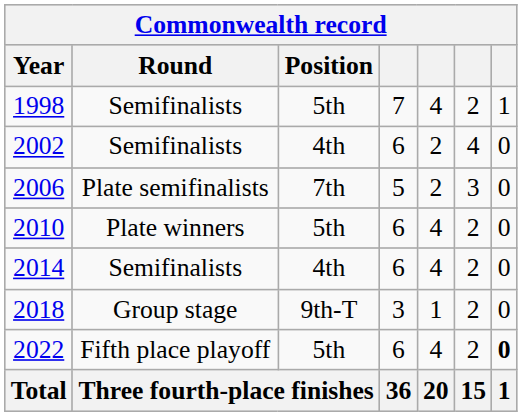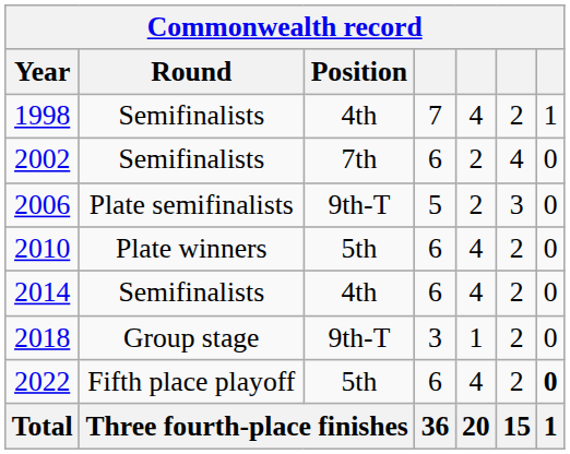 <table class="wikitable" style="text-align: center;">
 <tr>
 <th colspan=10><a href='#'>Commonwealth record</a></th>
 </tr>
 <tr>
 <th>Year</th>
 <th>Round</th>
 <th>Position</th>
 <th></th>
 <th></th>
 <th></th>
 <th></th>
 </tr>
 <tr>
 <td> <a href='#'>1998</a></td>
 <td>Semifinalists</td>
-<td>5th</td>
+<td>4th</td>
 <td>7</td>
 <td>4</td>
 <td>2</td>
 <td>1</td>
 </tr>
 <tr>
 <td> <a href='#'>2002</a></td>
 <td>Semifinalists</td>
-<td>4th</td>
+<td>7th</td>
 <td>6</td>
 <td>2</td>
 <td>4</td>
 <td>0</td>
 </tr>
 <tr>
 <td> <a href='#'>2006</a></td>
 <td>Plate semifinalists</td>
-<td>7th</td>
+<td>9th-T</td>
 <td>5</td>
 <td>2</td>
 <td>3</td>
 <td>0</td>
 </tr>
 <tr>
 <td> <a href='#'>2010</a></td>
 <td>Plate winners</td>
 <td>5th</td>
 <td>6</td>
 <td>4</td>
 <td>2</td>
 <td>0</td>
 </tr>
 <tr>
 <td> <a href='#'>2014</a></td>
 <td>Semifinalists</td>
 <td>4th</td>
 <td>6</td>
 <td>4</td>
 <td>2</td>
 <td>0</td>
 </tr>
 <tr>
 <td> <a href='#'>2018</a></td>
 <td>Group stage</td>
 <td>9th-T</td>
 <td>3</td>
 <td>1</td>
 <td>2</td>
 <td>0</td>
 </tr>
 <tr>
 <td> <a href='#'>2022</a></td>
 <td>Fifth place playoff</td>
 <td>5th</td>
 <td>6</td>
 <td>4</td>
 <td>2</td>
 <td><strong>0</strong></td>
 </tr>
 <tr>
 <th>Total</th>
 <th colspan=2>Three fourth-place finishes</th>
 <th>36</th>
 <th>20</th>
 <th>15</th>
 <th>1</th>
 </tr>
 </table>
